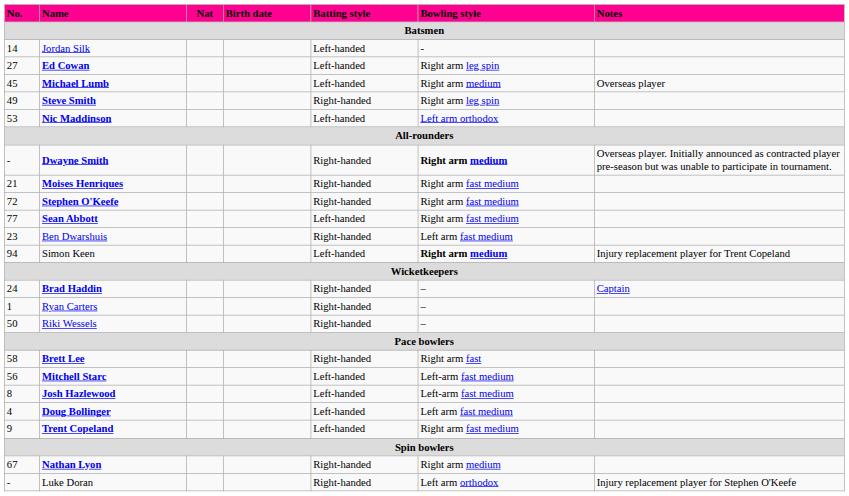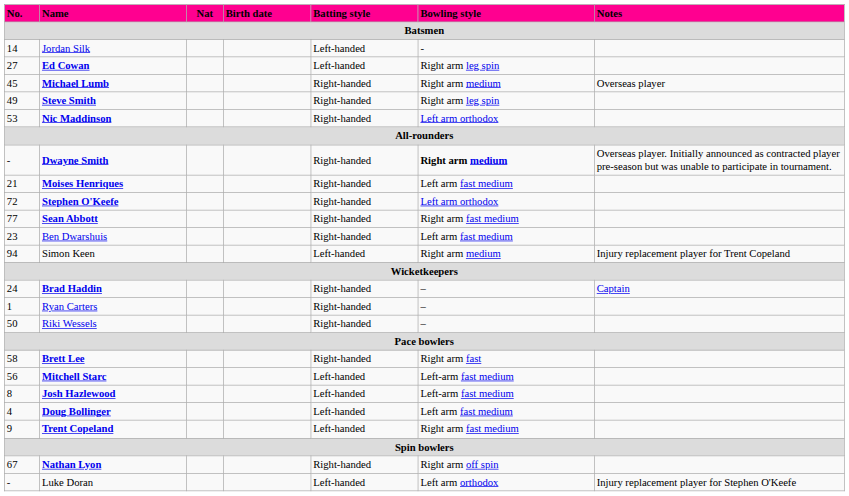 <table class="wikitable"  style="font-size:95%; width:95%;">
 <tr>
 <th style="background:#ff0090; color:black; text-align:left;">No.</th>
 <th style="background:#ff0090; color:black; text-align:left;">Name</th>
 <th style="background:#ff0090; color:black; text-align:center;">Nat</th>
 <th style="background:#ff0090; color:black; text-align:left;">Birth date</th>
 <th style="background:#ff0090; color:black; text-align:left;">Batting style</th>
 <th style="background:#ff0090; color:black; text-align:left;">Bowling style</th>
 <th style="background:#ff0090; color:black; text-align:left; width:350px;">Notes</th>
 </tr>
 <tr>
 <th colspan="7"  style="background:#dcdcdc; text-align:centre;">Batsmen</th>
 </tr>
 <tr>
 <td>14</td>
 <td><a href='#'>Jordan Silk</a></td>
 <td style="text-align:center"></td>
 <td></td>
 <td>Left-handed</td>
 <td>-</td>
 <td></td>
 </tr>
 <tr>
 <td>27</td>
 <td><strong><a href='#'>Ed Cowan</a></strong></td>
 <td style="text-align:center"></td>
 <td></td>
 <td>Left-handed</td>
 <td>Right arm <a href='#'>leg spin</a></td>
 <td></td>
 </tr>
 <tr>
 <td>45</td>
 <td><strong><a href='#'>Michael Lumb</a></strong></td>
 <td style="text-align:center"></td>
 <td></td>
-<td>Left-handed</td>
+<td>Right-handed</td>
 <td>Right arm <a href='#'>medium</a></td>
 <td>Overseas player</td>
 </tr>
 <tr>
 <td>49</td>
 <td><strong><a href='#'>Steve Smith</a></strong></td>
 <td style="text-align:center"></td>
 <td></td>
 <td>Right-handed</td>
 <td>Right arm <a href='#'>leg spin</a></td>
 <td></td>
 </tr>
 <tr>
 <td>53</td>
 <td><strong><a href='#'>Nic Maddinson</a></strong></td>
 <td style="text-align:center"></td>
 <td></td>
-<td>Left-handed</td>
+<td>Right-handed</td>
 <td><a href='#'>Left arm orthodox</a></td>
 <td></td>
 </tr>
 <tr>
 <th colspan="7"  style="background:#dcdcdc; text-align:centre;">All-rounders</th>
 </tr>
 <tr>
 <td>-</td>
 <td><strong><a href='#'>Dwayne Smith</a></strong></td>
 <td style="text-align:center"></td>
 <td></td>
 <td>Right-handed</td>
 <td><strong>Right arm <a href='#'>medium</a></strong></td>
 <td>Overseas player. Initially announced as contracted player pre-season but was unable to participate in tournament.</td>
 </tr>
 <tr>
 <td>21</td>
 <td><strong><a href='#'>Moises Henriques</a></strong></td>
 <td style="text-align:center"></td>
 <td></td>
 <td>Right-handed</td>
-<td>Right arm <a href='#'>fast medium</a></td>
+<td>Left arm <a href='#'>fast medium</a></td>
 <td></td>
 </tr>
 <tr>
 <td>72</td>
 <td><strong><a href='#'>Stephen O'Keefe</a></strong></td>
 <td style="text-align:center"></td>
 <td></td>
 <td>Right-handed</td>
-<td>Right arm <a href='#'>fast medium</a></td>
+<td><a href='#'>Left arm orthodox</a></td>
 <td></td>
 </tr>
 <tr>
 <td>77</td>
 <td><strong><a href='#'>Sean Abbott</a></strong></td>
 <td style="text-align:center"></td>
 <td></td>
-<td>Left-handed</td>
+<td>Right-handed</td>
 <td>Right arm <a href='#'>fast medium</a></td>
 <td></td>
 </tr>
 <tr>
 <td>23</td>
 <td><a href='#'>Ben Dwarshuis</a></td>
 <td style="text-align:center"></td>
 <td></td>
 <td>Right-handed</td>
 <td>Left arm <a href='#'>fast medium</a></td>
 <td></td>
 </tr>
 <tr>
 <td>94</td>
 <td>Simon Keen</td>
 <td style="text-align:center"></td>
 <td></td>
 <td>Left-handed</td>
-<td><strong>Right arm <a href='#'>medium</a></strong></td>
+<td>Right arm <a href='#'>medium</a></td>
 <td>Injury replacement player for Trent Copeland</td>
 </tr>
 <tr>
 <th colspan="7"  style="background:#dcdcdc; text-align:centre;">Wicketkeepers</th>
 </tr>
 <tr>
 <td>24</td>
 <td><strong><a href='#'>Brad Haddin</a></strong></td>
 <td style="text-align:center"></td>
 <td></td>
 <td>Right-handed</td>
 <td>–</td>
 <td><a href='#'>Captain</a></td>
 </tr>
 <tr>
 <td>1</td>
 <td><a href='#'>Ryan Carters</a></td>
 <td style="text-align:center"></td>
 <td></td>
 <td>Right-handed</td>
 <td>–</td>
 <td></td>
 </tr>
 <tr>
 <td>50</td>
 <td><a href='#'>Riki Wessels</a></td>
 <td style="text-align:center"></td>
 <td></td>
 <td>Right-handed</td>
 <td>–</td>
 <td></td>
 </tr>
 <tr>
 <th colspan="7"  style="background:#dcdcdc; text-align:centre;">Pace bowlers</th>
 </tr>
 <tr>
 <td>58</td>
 <td><strong><a href='#'>Brett Lee</a></strong></td>
 <td style="text-align:center"></td>
 <td></td>
 <td>Right-handed</td>
 <td>Right arm <a href='#'>fast</a></td>
 <td></td>
 </tr>
 <tr>
 <td>56</td>
 <td><strong><a href='#'>Mitchell Starc</a></strong></td>
 <td style="text-align:center"></td>
 <td></td>
 <td>Left-handed</td>
 <td>Left-arm <a href='#'>fast medium</a></td>
 <td></td>
 </tr>
 <tr>
 <td>8</td>
 <td><strong><a href='#'>Josh Hazlewood</a></strong></td>
 <td style="text-align:center"></td>
 <td></td>
 <td>Left-handed</td>
 <td>Left-arm <a href='#'>fast medium</a></td>
 <td></td>
 </tr>
 <tr>
 <td>4</td>
 <td><strong><a href='#'>Doug Bollinger</a></strong></td>
 <td style="text-align:center"></td>
 <td></td>
 <td>Left-handed</td>
 <td>Left arm <a href='#'>fast medium</a></td>
 <td></td>
 </tr>
 <tr>
 <td>9</td>
 <td><strong><a href='#'>Trent Copeland</a></strong></td>
 <td style="text-align:center"></td>
 <td></td>
 <td>Left-handed</td>
 <td>Right arm <a href='#'>fast medium</a></td>
 <td></td>
 </tr>
 <tr>
 <th colspan="7" style="background:#dcdcdc; text-align:center;">Spin bowlers</th>
 </tr>
 <tr>
 <td>67</td>
 <td><strong><a href='#'>Nathan Lyon</a></strong></td>
 <td style="text-align:center"></td>
 <td></td>
 <td>Right-handed</td>
-<td>Right arm <a href='#'>medium</a></td>
+<td>Right arm <a href='#'>off spin</a></td>
 <td></td>
 </tr>
 <tr>
 <td>-</td>
 <td>Luke Doran</td>
 <td style="text-align:center"></td>
 <td></td>
-<td>Right-handed</td>
+<td>Left-handed</td>
 <td>Left arm <a href='#'>orthodox</a></td>
 <td>Injury replacement player for Stephen O'Keefe</td>
 </tr>
 </table>
